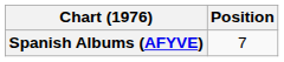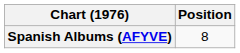 <table class="wikitable plainrowheaders" style="text-align:center">
 <tr>
 <th>Chart (1976)</th>
 <th>Position</th>
 </tr>
 <tr>
 <th scope="row">Spanish Albums (<a href='#'>AFYVE</a>)</th>
-<td>7</td>
+<td>8</td>
 </tr>
 </table>
